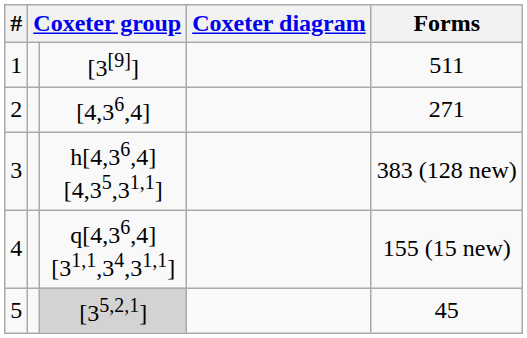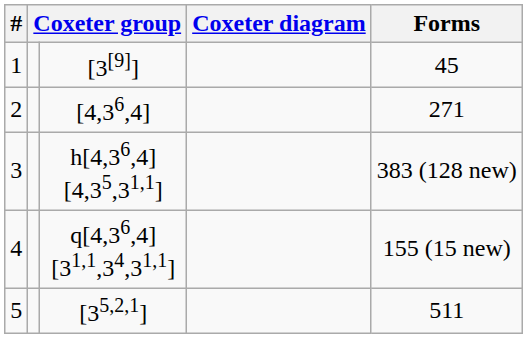 <table class=wikitable>
 <tr>
 <th>#</th>
 <th colspan=2><a href='#'>Coxeter group</a></th>
 <th><a href='#'>Coxeter diagram</a></th>
 <th>Forms</th>
 </tr>
 <tr align=center>
 <td>1</td>
 <td></td>
 <td>[3<sup>[9]</sup>]</td>
 <td></td>
-<td>511</td>
+<td>45</td>
 </tr>
 <tr align=center>
 <td>2</td>
 <td></td>
 <td>[4,3<sup>6</sup>,4]</td>
 <td></td>
 <td>271</td>
 </tr>
 <tr align=center>
 <td>3</td>
 <td></td>
 <td>h[4,3<sup>6</sup>,4]<br>[4,3<sup>5</sup>,3<sup>1,1</sup>]</td>
 <td></td>
 <td>383 (128 new)</td>
 </tr>
 <tr align=center>
 <td>4</td>
 <td></td>
 <td>q[4,3<sup>6</sup>,4]<br>[3<sup>1,1</sup>,3<sup>4</sup>,3<sup>1,1</sup>]</td>
 <td></td>
 <td>155 (15 new)</td>
 </tr>
 <tr align=center>
 <td>5</td>
 <td></td>
-<td style="background: lightgrey;">[3<sup>5,2,1</sup>]</td>
+<td>[3<sup>5,2,1</sup>]</td>
 <td></td>
-<td>45</td>
+<td>511</td>
 </tr>
 </table>
